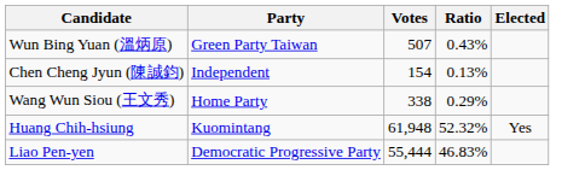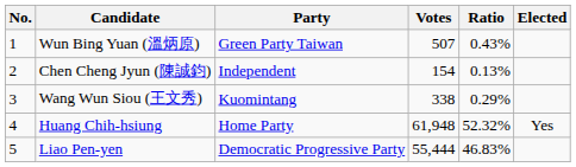 <table class=wikitable>
 <tr>
+<th>No.</th>
 <th>Candidate</th>
 <th>Party</th>
 <th>Votes</th>
 <th>Ratio</th>
 <th>Elected</th>
 </tr>
 <tr>
+<td>1</td>
 <td>Wun Bing Yuan  (<a href='#'>溫炳原</a>)</td>
 <td><a href='#'>Green Party Taiwan</a></td>
 <td align="right">507</td>
 <td align="right">0.43%</td>
 <td></td>
 </tr>
 <tr>
+<td>2</td>
 <td>Chen Cheng Jyun  (<a href='#'>陳誠鈞</a>)</td>
 <td><a href='#'>Independent</a></td>
 <td align="right">154</td>
 <td align="right">0.13%</td>
 <td></td>
 </tr>
 <tr>
+<td>3</td>
 <td>Wang Wun Siou  (<a href='#'>王文秀</a>)</td>
-<td> <a href='#'>Home Party</a></td>
+<td><a href='#'>Kuomintang</a></td>
 <td align="right">338</td>
 <td align="right">0.29%</td>
 <td></td>
 </tr>
 <tr>
+<td>4</td>
 <td><a href='#'>Huang Chih-hsiung</a></td>
-<td><a href='#'>Kuomintang</a></td>
+<td> <a href='#'>Home Party</a></td>
 <td align="right">61,948</td>
 <td align="right">52.32%</td>
 <td align="center">Yes</td>
 </tr>
 <tr>
+<td>5</td>
 <td><a href='#'>Liao Pen-yen</a></td>
 <td><a href='#'>Democratic Progressive Party</a></td>
 <td align="right">55,444</td>
 <td align="right">46.83%</td>
 <td></td>
 </tr>
 </table>
